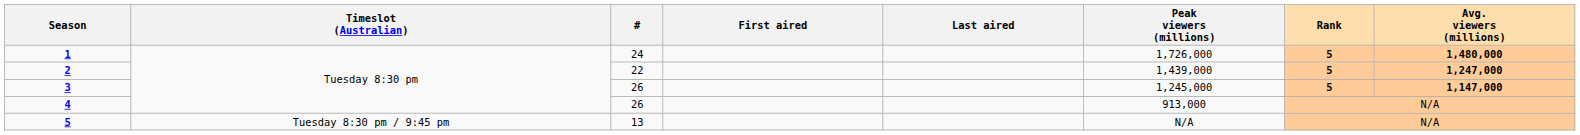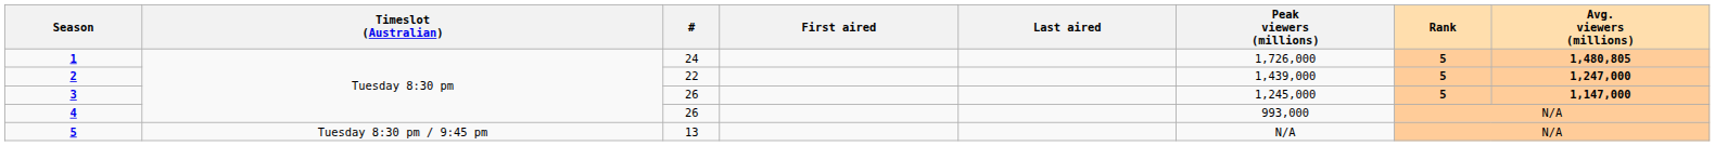 <table class="wikitable" style="width:99%; text-align:center;">
 <tr>
 <th>Season</th>
 <th>Timeslot <br> (<a href='#'>Australian</a>)</th>
 <th># </th>
 <th>First aired</th>
 <th>Last aired</th>
 <th>Peak<br>viewers<br>(millions)</th>
 <th style="background:#ffdead;">Rank</th>
 <th style="background:#ffdead;">Avg.<br>viewers<br>(millions)</th>
 </tr>
 <tr>
 <td><strong><a href='#'>1</a></strong></td>
 <td rowspan="4">Tuesday 8:30 pm</td>
 <td>24</td>
 <td></td>
 <td></td>
 <td>1,726,000</td>
 <td style="background:#fc9; text-align:center;"><strong>5</strong></td>
-<td style="background:#fc9; text-align:center;"><strong>1,480,000</strong></td>
+<td style="background:#fc9; text-align:center;"><strong>1,480,805</strong></td>
 </tr>
 <tr>
 <td><strong><a href='#'>2</a></strong></td>
 <td>22</td>
 <td></td>
 <td></td>
 <td>1,439,000</td>
 <td style="background:#fc9; text-align:center;"><strong>5</strong></td>
 <td style="background:#fc9; text-align:center;"><strong>1,247,000</strong></td>
 </tr>
 <tr>
 <td><strong><a href='#'>3</a></strong></td>
 <td>26</td>
 <td></td>
 <td></td>
 <td>1,245,000</td>
 <td style="background:#fc9; text-align:center;"><strong>5</strong></td>
 <td style="background:#fc9; text-align:center;"><strong>1,147,000</strong></td>
 </tr>
 <tr>
 <td><strong><a href='#'>4</a></strong></td>
 <td>26</td>
 <td></td>
 <td></td>
-<td>913,000</td>
+<td>993,000</td>
 <td colspan="2" style="background:#fc9; text-align:center;">N/A</td>
 </tr>
 <tr>
 <td><strong><a href='#'>5</a></strong></td>
 <td>Tuesday 8:30 pm / 9:45 pm</td>
 <td>13</td>
 <td></td>
 <td></td>
 <td>N/A</td>
 <td colspan="2" style="background:#fc9; text-align:center;">N/A</td>
 </tr>
 </table>
